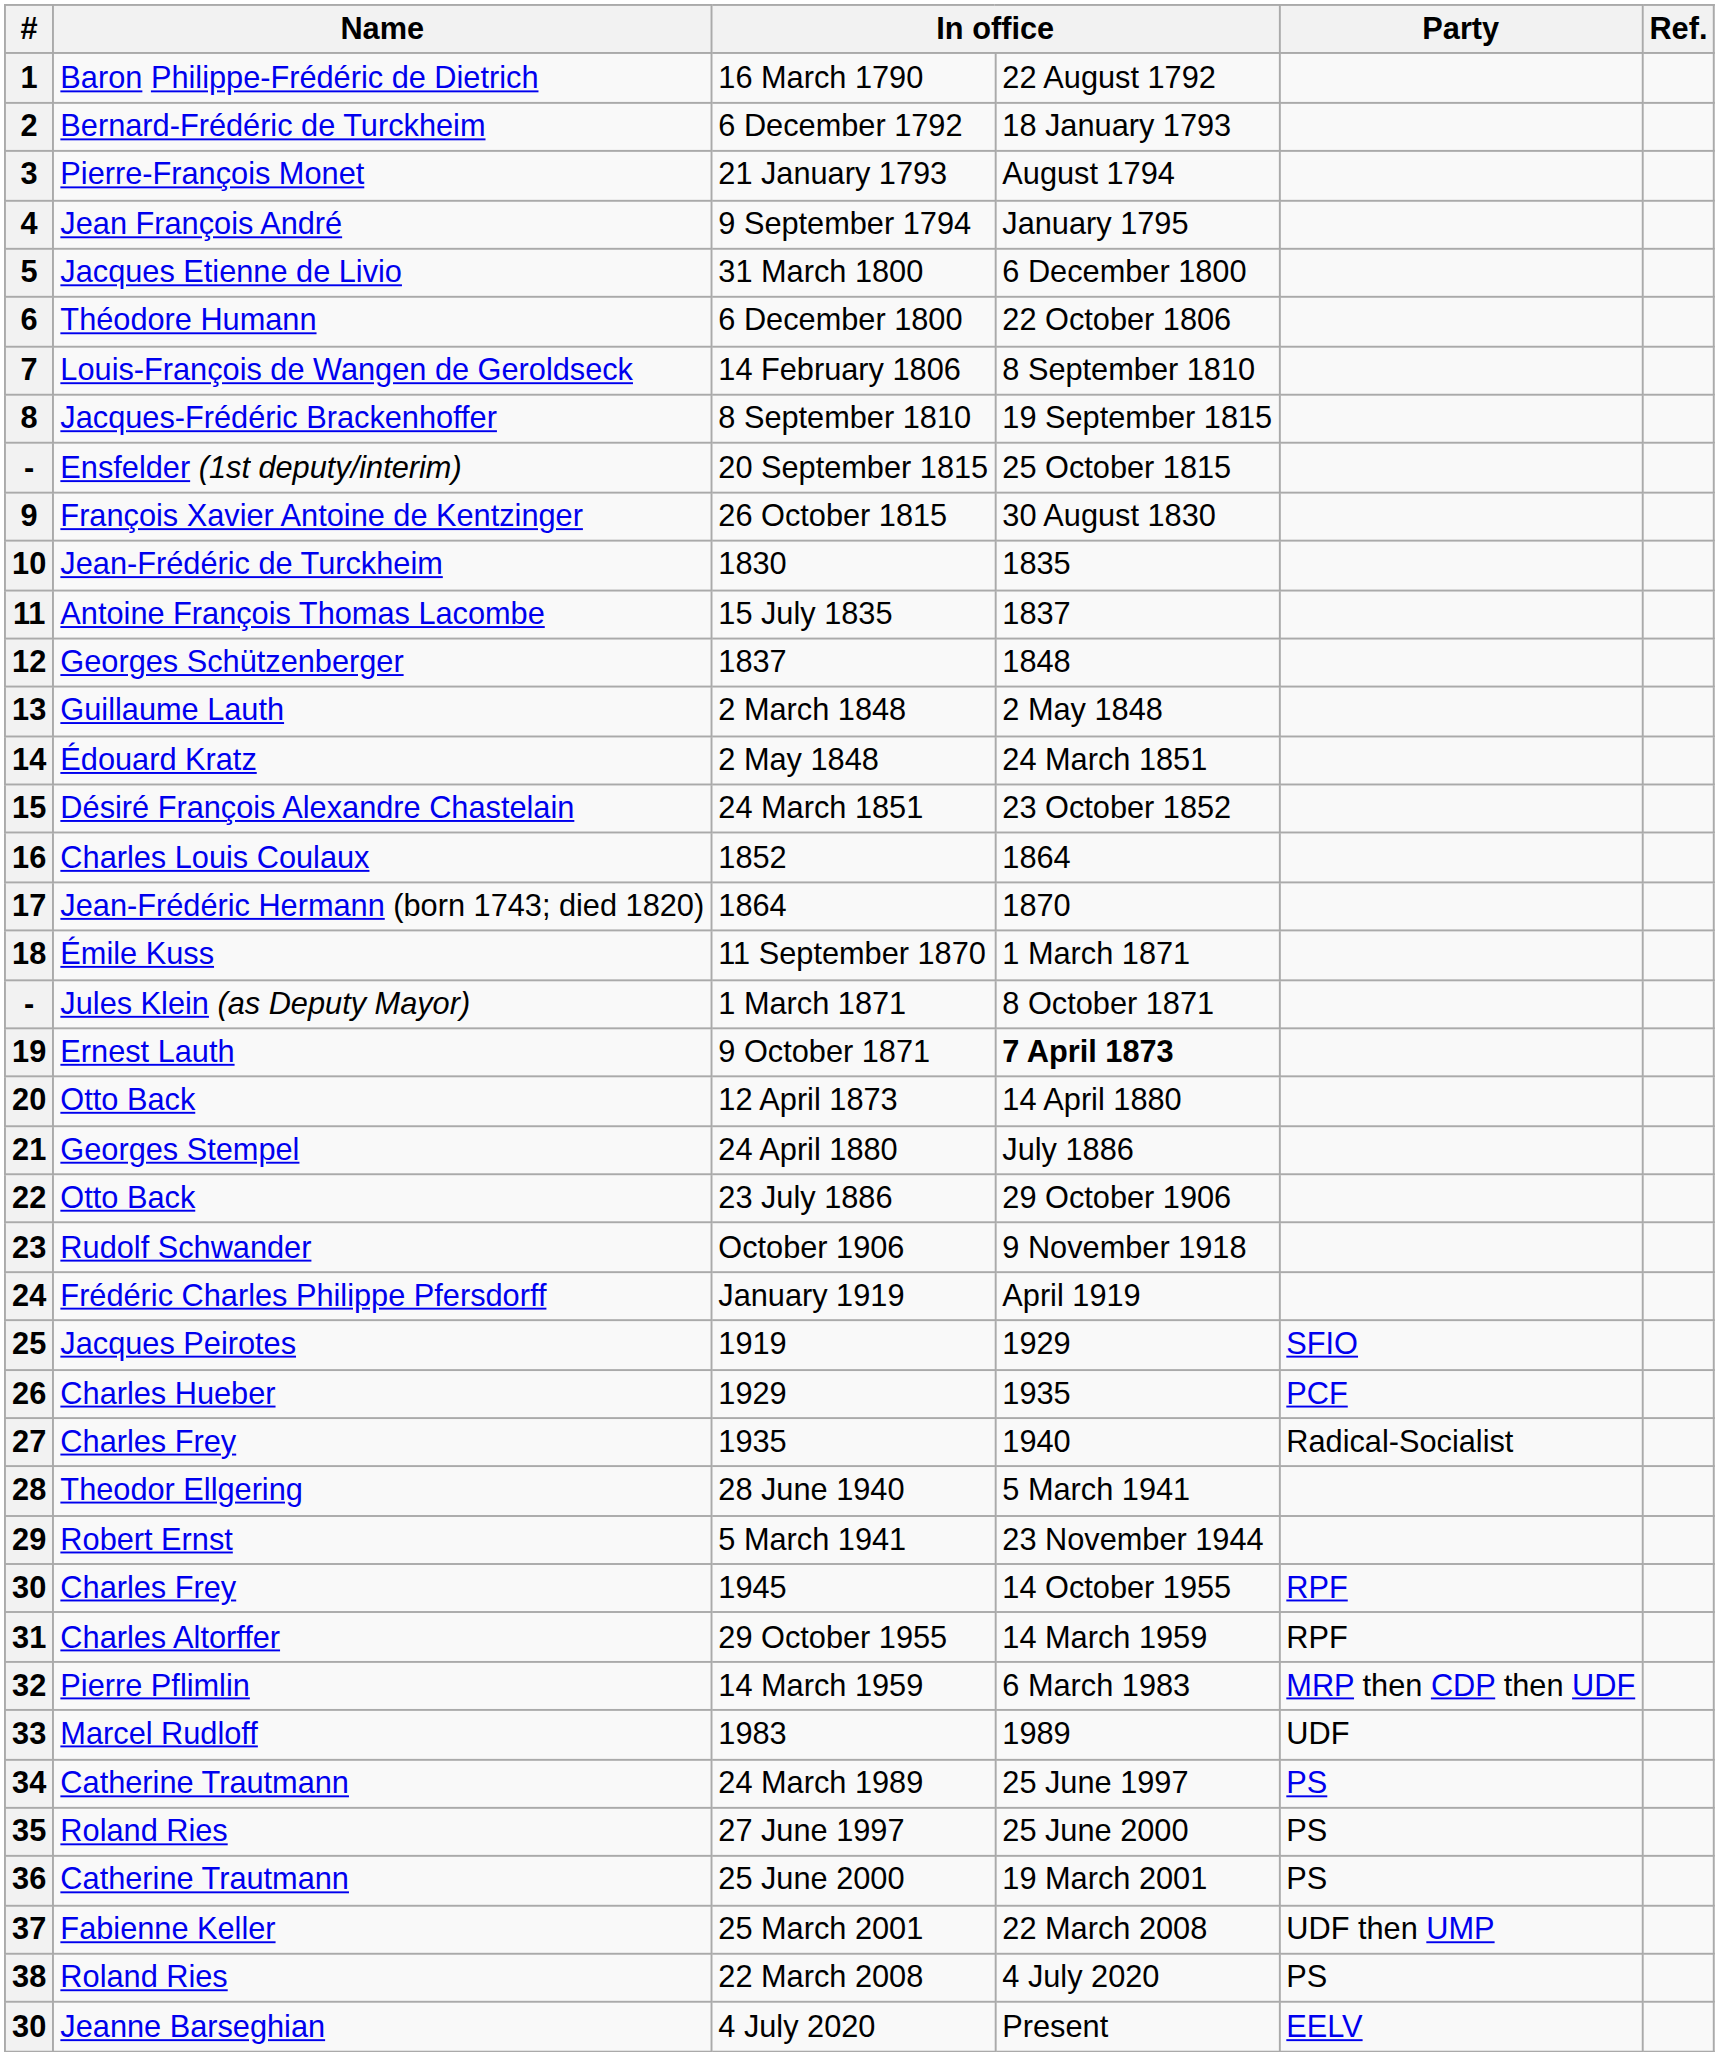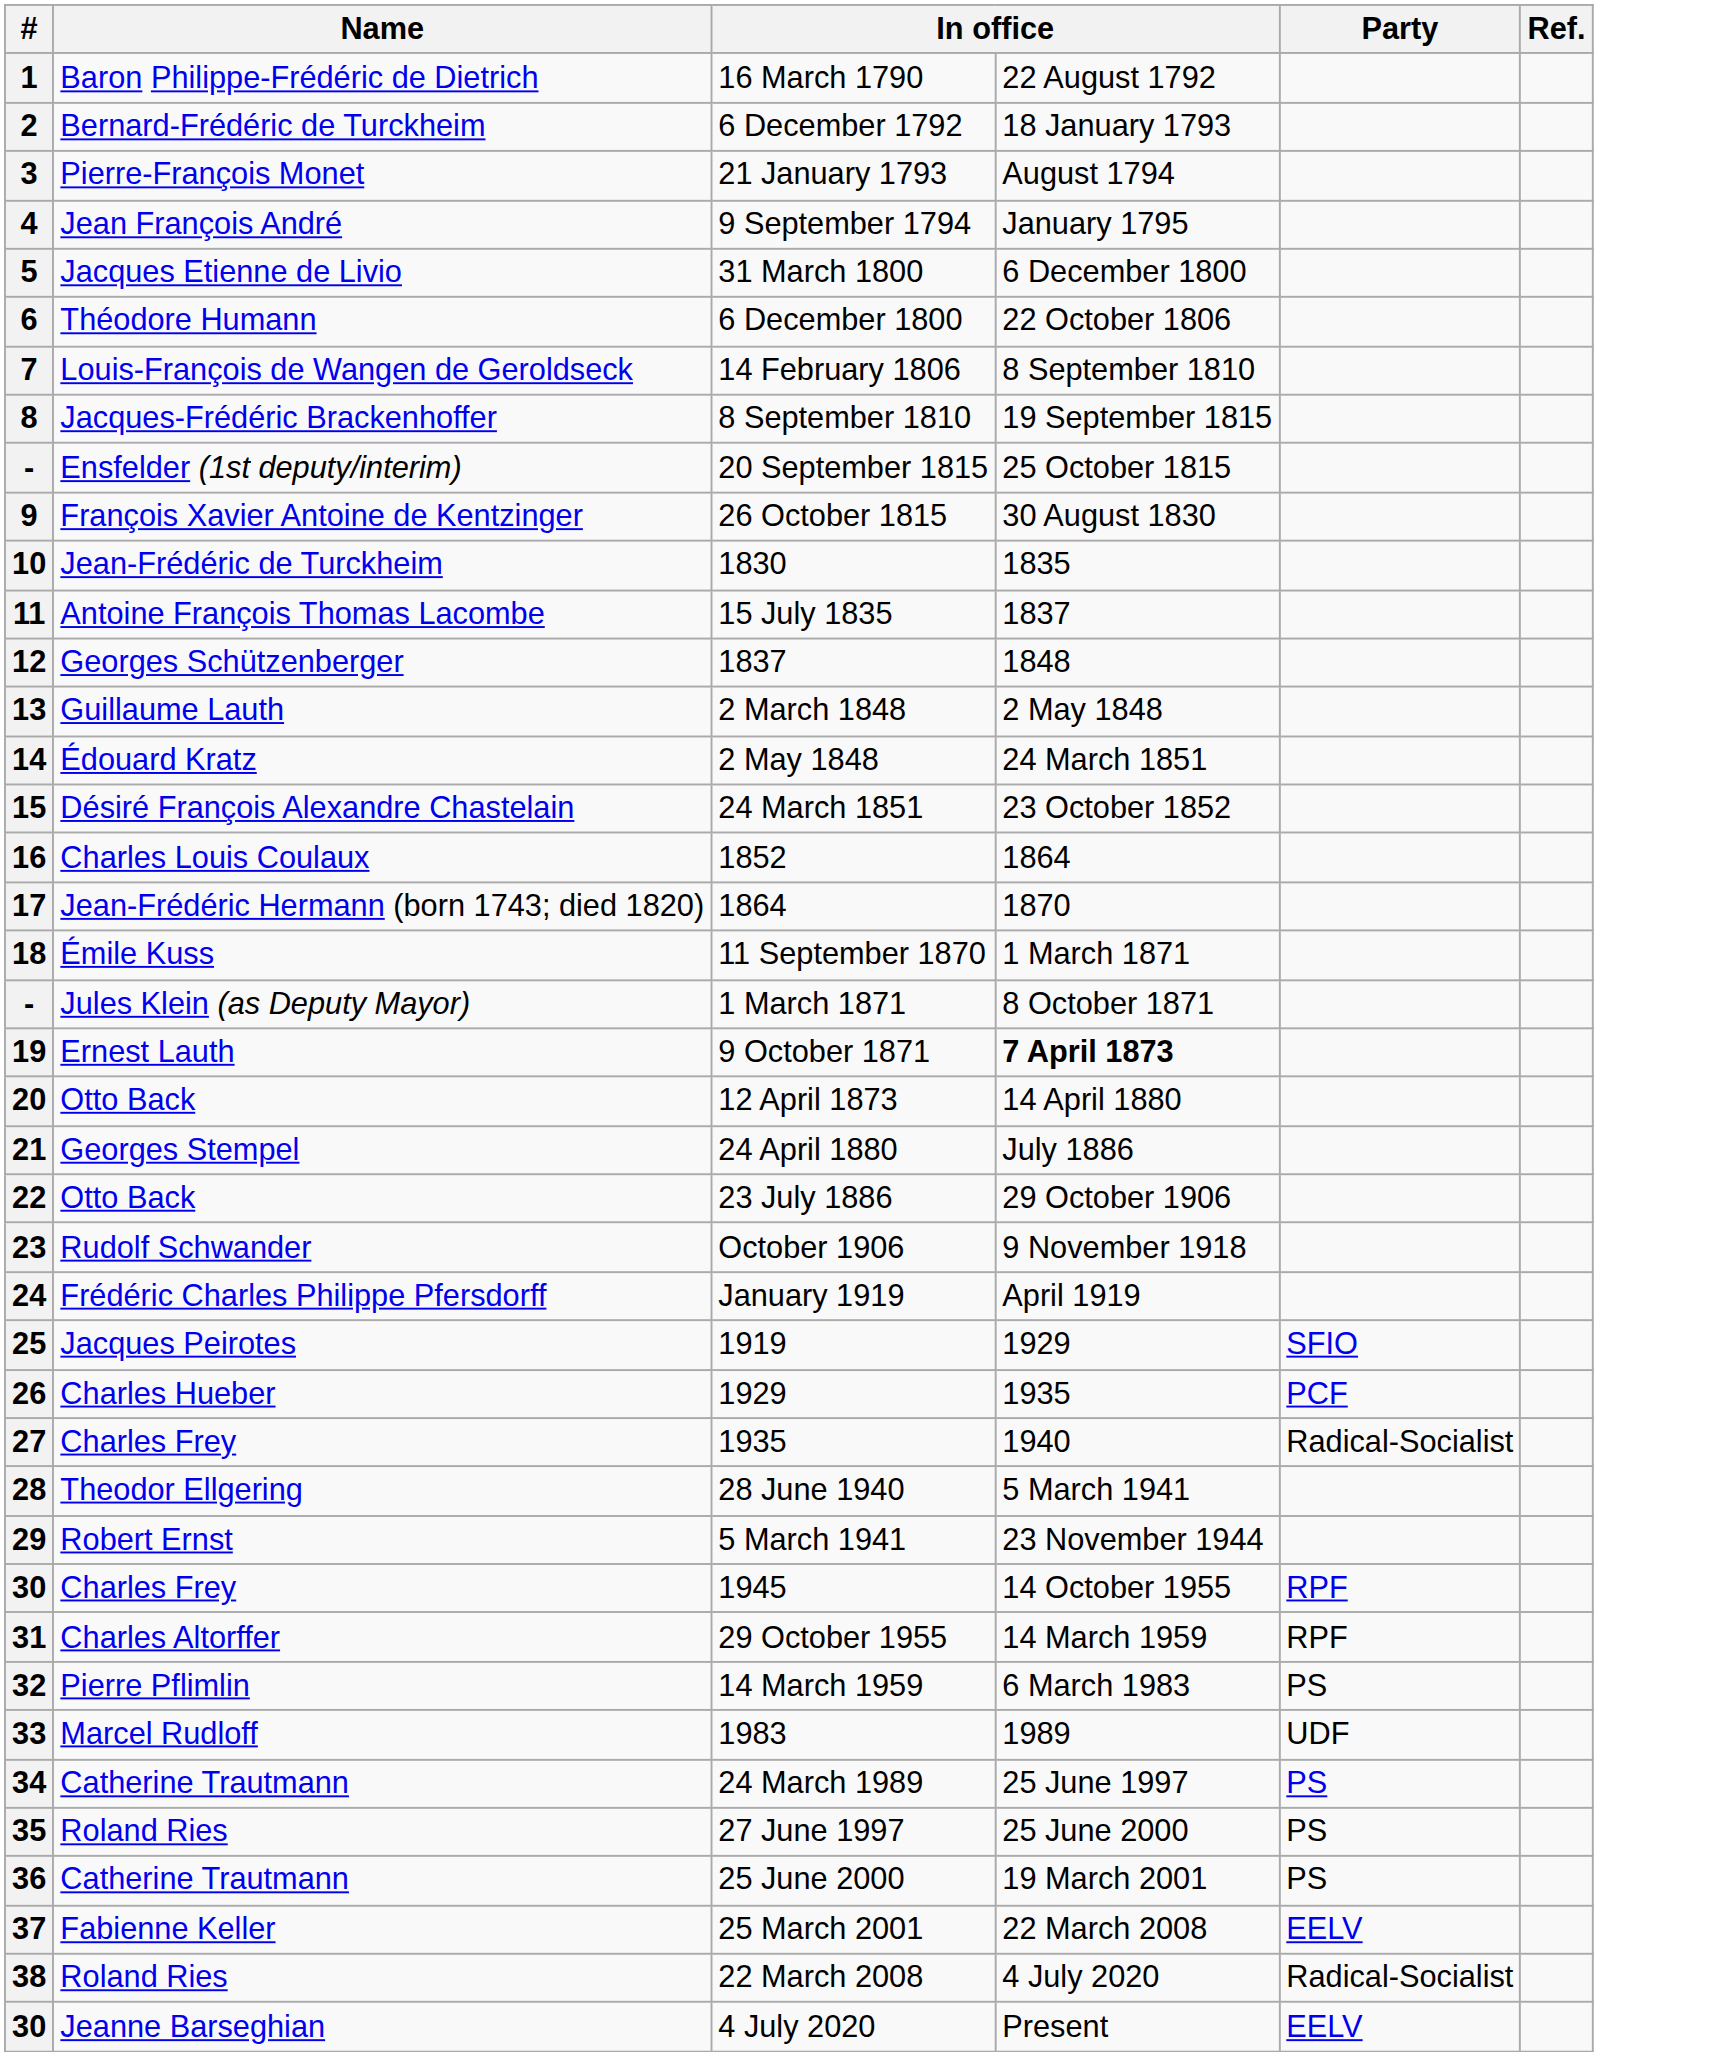 <table class="wikitable">
 <tr>
 <th>#</th>
 <th>Name</th>
 <th colspan="2">In office</th>
 <th>Party</th>
 <th>Ref.</th>
 </tr>
 <tr>
 <th>1</th>
 <td><a href='#'>Baron</a> <a href='#'>Philippe-Frédéric de Dietrich</a></td>
 <td>16 March 1790</td>
 <td>22 August 1792</td>
 <td></td>
 <td></td>
 </tr>
 <tr>
 <th>2</th>
 <td><a href='#'>Bernard-Frédéric de Turckheim</a></td>
 <td>6 December 1792</td>
 <td>18 January 1793</td>
 <td></td>
 <td></td>
 </tr>
 <tr>
 <th>3</th>
 <td><a href='#'>Pierre-François Monet</a></td>
 <td>21 January 1793</td>
 <td>August 1794</td>
 <td></td>
 <td></td>
 </tr>
 <tr>
 <th>4</th>
 <td><a href='#'>Jean François André</a></td>
 <td>9 September 1794</td>
 <td>January 1795</td>
 <td></td>
 <td></td>
 </tr>
 <tr>
 <th>5</th>
 <td><a href='#'>Jacques Etienne de Livio</a></td>
 <td>31 March 1800</td>
 <td>6 December 1800</td>
 <td></td>
 <td></td>
 </tr>
 <tr>
 <th>6</th>
 <td><a href='#'>Théodore Humann</a></td>
 <td>6 December 1800</td>
 <td>22 October 1806</td>
 <td></td>
 <td></td>
 </tr>
 <tr>
 <th>7</th>
 <td><a href='#'>Louis-François de Wangen de Geroldseck</a></td>
 <td>14 February 1806</td>
 <td>8 September 1810</td>
 <td></td>
 <td></td>
 </tr>
 <tr>
 <th>8</th>
 <td><a href='#'>Jacques-Frédéric Brackenhoffer</a></td>
 <td>8 September 1810</td>
 <td>19 September 1815</td>
 <td></td>
 <td></td>
 </tr>
 <tr>
 <th>-</th>
 <td><a href='#'>Ensfelder</a> <em>(1st deputy/interim)</em></td>
 <td>20 September 1815</td>
 <td>25 October 1815</td>
 <td></td>
 <td></td>
 </tr>
 <tr>
 <th>9</th>
 <td><a href='#'>François Xavier Antoine de Kentzinger</a></td>
 <td>26 October 1815</td>
 <td>30 August 1830</td>
 <td></td>
 <td></td>
 </tr>
 <tr>
 <th>10</th>
 <td><a href='#'>Jean-Frédéric de Turckheim</a></td>
 <td>1830</td>
 <td>1835</td>
 <td></td>
 <td></td>
 </tr>
 <tr>
 <th>11</th>
 <td><a href='#'>Antoine François Thomas Lacombe</a></td>
 <td>15 July 1835</td>
 <td>1837</td>
 <td></td>
 <td></td>
 </tr>
 <tr>
 <th>12</th>
 <td><a href='#'>Georges Schützenberger</a></td>
 <td>1837</td>
 <td>1848</td>
 <td></td>
 <td></td>
 </tr>
 <tr>
 <th>13</th>
 <td><a href='#'>Guillaume Lauth</a></td>
 <td>2 March 1848</td>
 <td>2 May 1848</td>
 <td></td>
 <td></td>
 </tr>
 <tr>
 <th>14</th>
 <td><a href='#'>Édouard Kratz</a></td>
 <td>2 May 1848</td>
 <td>24 March 1851</td>
 <td></td>
 <td></td>
 </tr>
 <tr>
 <th>15</th>
 <td><a href='#'>Désiré François Alexandre Chastelain</a></td>
 <td>24 March 1851</td>
 <td>23 October 1852</td>
 <td></td>
 <td></td>
 </tr>
 <tr>
 <th>16</th>
 <td><a href='#'>Charles Louis Coulaux</a></td>
 <td>1852</td>
 <td>1864</td>
 <td></td>
 <td></td>
 </tr>
 <tr>
 <th>17</th>
 <td><a href='#'>Jean-Frédéric Hermann</a> (born 1743; died 1820)</td>
 <td>1864</td>
 <td>1870</td>
 <td></td>
 <td></td>
 </tr>
 <tr>
 <th>18</th>
 <td><a href='#'>Émile Kuss</a></td>
 <td>11 September 1870</td>
 <td>1 March 1871</td>
 <td></td>
 <td></td>
 </tr>
 <tr>
 <th>-</th>
 <td><a href='#'>Jules Klein</a> <em>(as Deputy Mayor)</em></td>
 <td>1 March 1871</td>
 <td>8 October 1871</td>
 <td></td>
 <td></td>
 </tr>
 <tr>
 <th>19</th>
 <td><a href='#'>Ernest Lauth</a></td>
 <td>9 October 1871</td>
 <td><strong>7 April 1873</strong></td>
 <td></td>
 <td></td>
 </tr>
 <tr>
 <th>20</th>
 <td><a href='#'>Otto Back</a></td>
 <td>12 April 1873</td>
 <td>14 April 1880</td>
 <td></td>
 <td></td>
 </tr>
 <tr>
 <th>21</th>
 <td><a href='#'>Georges Stempel</a></td>
 <td>24 April 1880</td>
 <td>July 1886</td>
 <td></td>
 <td></td>
 </tr>
 <tr>
 <th>22</th>
 <td><a href='#'>Otto Back</a></td>
 <td>23 July 1886</td>
 <td>29 October 1906</td>
 <td></td>
 <td></td>
 </tr>
 <tr>
 <th>23</th>
 <td><a href='#'>Rudolf Schwander</a></td>
 <td>October 1906</td>
 <td>9 November 1918</td>
 <td></td>
 <td></td>
 </tr>
 <tr>
 <th>24</th>
 <td><a href='#'>Frédéric Charles Philippe Pfersdorff</a></td>
 <td>January 1919</td>
 <td>April 1919</td>
 <td></td>
 <td></td>
 </tr>
 <tr>
 <th>25</th>
 <td><a href='#'>Jacques Peirotes</a></td>
 <td>1919</td>
 <td>1929</td>
 <td><a href='#'>SFIO</a></td>
 <td></td>
 </tr>
 <tr>
 <th>26</th>
 <td><a href='#'>Charles Hueber</a></td>
 <td>1929</td>
 <td>1935</td>
 <td><a href='#'>PCF</a></td>
 <td></td>
 </tr>
 <tr>
 <th>27</th>
 <td><a href='#'>Charles Frey</a></td>
 <td>1935</td>
 <td>1940</td>
 <td>Radical-Socialist</td>
 <td></td>
 </tr>
 <tr>
 <th>28</th>
 <td><a href='#'>Theodor Ellgering</a></td>
 <td>28 June 1940</td>
 <td>5 March 1941</td>
 <td></td>
 <td></td>
 </tr>
 <tr>
 <th>29</th>
 <td><a href='#'>Robert Ernst</a></td>
 <td>5 March 1941</td>
 <td>23 November 1944</td>
 <td></td>
 <td></td>
 </tr>
 <tr>
 <th>30</th>
 <td><a href='#'>Charles Frey</a></td>
 <td>1945</td>
 <td>14 October 1955</td>
 <td><a href='#'>RPF</a></td>
 <td></td>
 </tr>
 <tr>
 <th>31</th>
 <td><a href='#'>Charles Altorffer</a></td>
 <td>29 October 1955</td>
 <td>14 March 1959</td>
 <td>RPF</td>
 <td></td>
 </tr>
 <tr>
 <th>32</th>
 <td><a href='#'>Pierre Pflimlin</a></td>
 <td>14 March 1959</td>
 <td>6 March 1983</td>
-<td><a href='#'>MRP</a> then <a href='#'>CDP</a> then <a href='#'>UDF</a></td>
+<td>PS</td>
 <td></td>
 </tr>
 <tr>
 <th>33</th>
 <td><a href='#'>Marcel Rudloff</a></td>
 <td>1983</td>
 <td>1989</td>
 <td>UDF</td>
 <td></td>
 </tr>
 <tr>
 <th>34</th>
 <td><a href='#'>Catherine Trautmann</a></td>
 <td>24 March 1989</td>
 <td>25 June 1997</td>
 <td><a href='#'>PS</a></td>
 <td></td>
 </tr>
 <tr>
 <th>35</th>
 <td><a href='#'>Roland Ries</a></td>
 <td>27 June 1997</td>
 <td>25 June 2000</td>
 <td>PS</td>
 <td></td>
 </tr>
 <tr>
 <th>36</th>
 <td><a href='#'>Catherine Trautmann</a></td>
 <td>25 June 2000</td>
 <td>19 March 2001</td>
 <td>PS</td>
 <td></td>
 </tr>
 <tr>
 <th>37</th>
 <td><a href='#'>Fabienne Keller</a></td>
 <td>25 March 2001</td>
 <td>22 March 2008</td>
-<td>UDF then <a href='#'>UMP</a></td>
+<td><a href='#'>EELV</a></td>
 <td></td>
 </tr>
 <tr>
 <th>38</th>
 <td><a href='#'>Roland Ries</a></td>
 <td>22 March 2008</td>
 <td>4 July 2020</td>
-<td>PS</td>
+<td>Radical-Socialist</td>
 <td></td>
 </tr>
 <tr>
 <th>30</th>
 <td><a href='#'>Jeanne Barseghian</a></td>
 <td>4 July 2020</td>
 <td>Present</td>
 <td><a href='#'>EELV</a></td>
 <td></td>
 </tr>
 </table>
